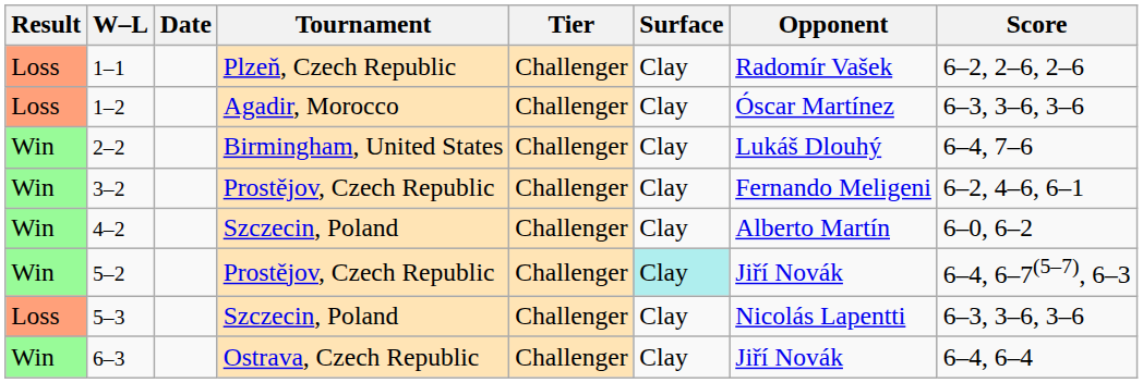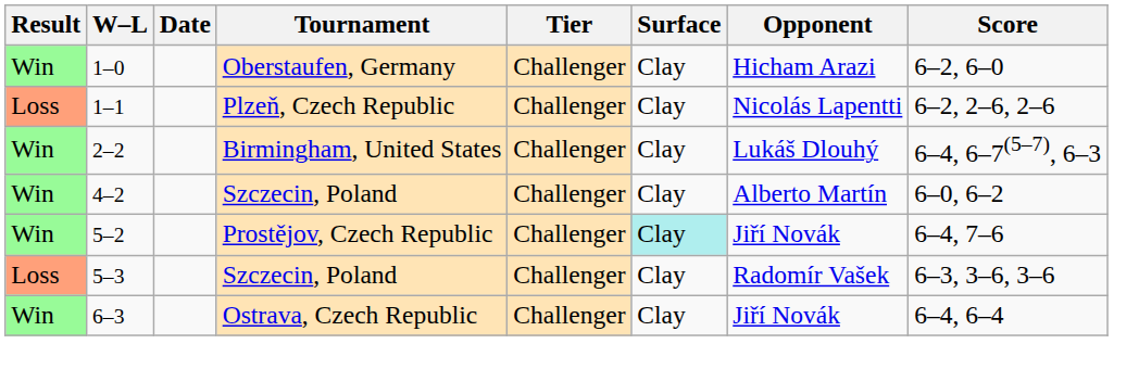 <table class="sortable wikitable">
 <tr>
 <th>Result</th>
 <th class="unsortable">W–L</th>
 <th>Date</th>
 <th>Tournament</th>
 <th>Tier</th>
 <th>Surface</th>
 <th>Opponent</th>
 <th class="unsortable">Score</th>
 </tr>
 <tr>
+<td style="background:#98fb98;">Win</td>
+<td><small>1–0</small></td>
+<td></td>
+<td style="background:moccasin;"><a href='#'>Oberstaufen</a>, Germany</td>
+<td style="background:moccasin;">Challenger</td>
+<td>Clay</td>
+<td> <a href='#'>Hicham Arazi</a></td>
+<td>6–2, 6–0</td>
+</tr>
+<tr>
 <td style="background:#ffa07a;">Loss</td>
 <td><small>1–1</small></td>
 <td></td>
 <td style="background:moccasin;"><a href='#'>Plzeň</a>, Czech Republic</td>
 <td style="background:moccasin;">Challenger</td>
 <td>Clay</td>
-<td> <a href='#'>Radomír Vašek</a></td>
+<td> <a href='#'>Nicolás Lapentti</a></td>
 <td>6–2, 2–6, 2–6</td>
-</tr>
-<tr>
-<td style="background:#ffa07a;">Loss</td>
-<td><small>1–2</small></td>
-<td></td>
-<td style="background:moccasin;"><a href='#'>Agadir</a>, Morocco</td>
-<td style="background:moccasin;">Challenger</td>
-<td>Clay</td>
-<td> <a href='#'>Óscar Martínez</a></td>
-<td>6–3, 3–6, 3–6</td>
 </tr>
 <tr>
 <td style="background:#98fb98;">Win</td>
 <td><small>2–2</small></td>
 <td></td>
 <td style="background:moccasin;"><a href='#'>Birmingham</a>, United States</td>
 <td style="background:moccasin;">Challenger</td>
 <td>Clay</td>
 <td> <a href='#'>Lukáš Dlouhý</a></td>
-<td>6–4, 7–6</td>
-</tr>
-<tr>
-<td style="background:#98fb98;">Win</td>
-<td><small>3–2</small></td>
-<td></td>
-<td style="background:moccasin;"><a href='#'>Prostějov</a>, Czech Republic</td>
-<td style="background:moccasin;">Challenger</td>
-<td>Clay</td>
-<td> <a href='#'>Fernando Meligeni</a></td>
-<td>6–2, 4–6, 6–1</td>
+<td>6–4, 6–7<sup>(5–7)</sup>, 6–3</td>
 </tr>
 <tr>
 <td style="background:#98fb98;">Win</td>
 <td><small>4–2</small></td>
 <td></td>
 <td style="background:moccasin;"><a href='#'>Szczecin</a>, Poland</td>
 <td style="background:moccasin;">Challenger</td>
 <td>Clay</td>
 <td> <a href='#'>Alberto Martín</a></td>
 <td>6–0, 6–2</td>
 </tr>
 <tr>
 <td style="background:#98fb98;">Win</td>
 <td><small>5–2</small></td>
 <td></td>
 <td style="background:moccasin;"><a href='#'>Prostějov</a>, Czech Republic</td>
 <td style="background:moccasin;">Challenger</td>
 <td style="background: paleturquoise;">Clay</td>
 <td> <a href='#'>Jiří Novák</a></td>
-<td>6–4, 6–7<sup>(5–7)</sup>, 6–3</td>
+<td>6–4, 7–6</td>
 </tr>
 <tr>
 <td style="background:#ffa07a;">Loss</td>
 <td><small>5–3</small></td>
 <td></td>
 <td style="background:moccasin;"><a href='#'>Szczecin</a>, Poland</td>
 <td style="background:moccasin;">Challenger</td>
 <td>Clay</td>
-<td> <a href='#'>Nicolás Lapentti</a></td>
+<td> <a href='#'>Radomír Vašek</a></td>
 <td>6–3, 3–6, 3–6</td>
 </tr>
 <tr>
 <td style="background:#98fb98;">Win</td>
 <td><small>6–3</small></td>
 <td></td>
 <td style="background:moccasin;"><a href='#'>Ostrava</a>, Czech Republic</td>
 <td style="background:moccasin;">Challenger</td>
 <td>Clay</td>
 <td> <a href='#'>Jiří Novák</a></td>
 <td>6–4, 6–4</td>
 </tr>
 </table>
